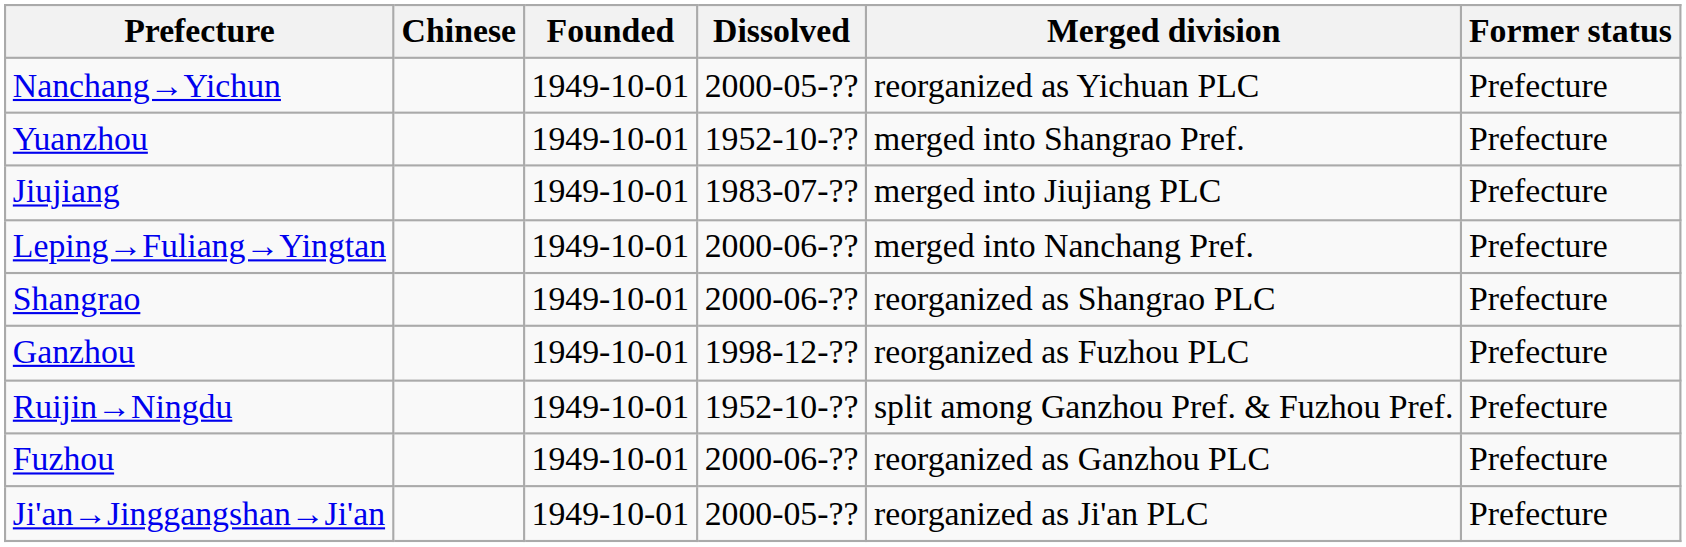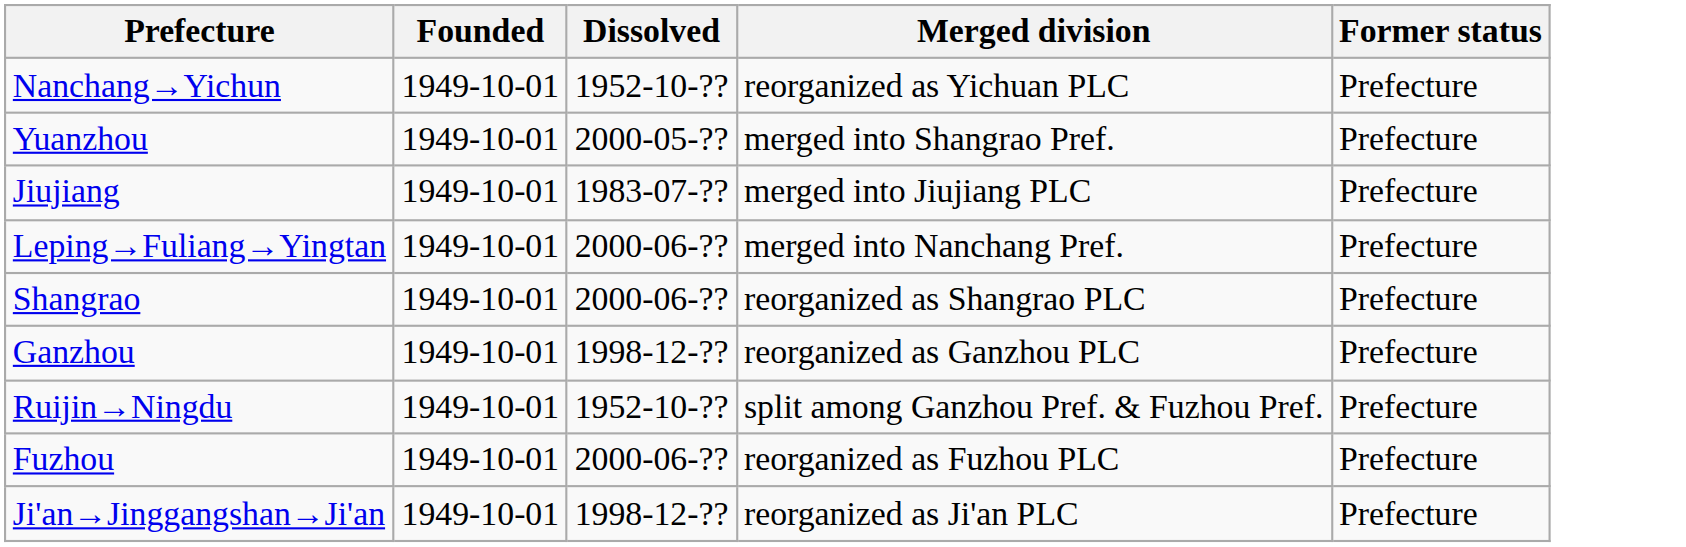 <table class="wikitable sortable">
 <tr>
 <th>Prefecture</th>
-<th>Chinese</th>
 <th>Founded</th>
 <th>Dissolved</th>
 <th>Merged division</th>
 <th>Former status</th>
 </tr>
 <tr>
 <td><a href='#'>Nanchang→Yichun</a></td>
-<td><span></span></td>
 <td>1949-10-01</td>
-<td>2000-05-??</td>
+<td>1952-10-??</td>
 <td>reorganized as Yichuan PLC</td>
 <td>Prefecture</td>
 </tr>
 <tr>
 <td><a href='#'>Yuanzhou</a></td>
-<td><span></span></td>
 <td>1949-10-01</td>
-<td>1952-10-??</td>
+<td>2000-05-??</td>
 <td>merged into Shangrao Pref.</td>
 <td>Prefecture</td>
 </tr>
 <tr>
 <td><a href='#'>Jiujiang</a></td>
-<td><span></span></td>
 <td>1949-10-01</td>
 <td>1983-07-??</td>
 <td>merged into Jiujiang PLC</td>
 <td>Prefecture</td>
 </tr>
 <tr>
 <td><a href='#'>Leping→Fuliang→Yingtan</a></td>
-<td><span></span></td>
 <td>1949-10-01</td>
 <td>2000-06-??</td>
 <td>merged into Nanchang Pref.</td>
 <td>Prefecture</td>
 </tr>
 <tr>
 <td><a href='#'>Shangrao</a></td>
-<td><span></span></td>
 <td>1949-10-01</td>
 <td>2000-06-??</td>
 <td>reorganized as Shangrao PLC</td>
 <td>Prefecture</td>
 </tr>
 <tr>
 <td><a href='#'>Ganzhou</a></td>
-<td><span></span></td>
 <td>1949-10-01</td>
 <td>1998-12-??</td>
-<td>reorganized as Fuzhou PLC</td>
+<td>reorganized as Ganzhou PLC</td>
 <td>Prefecture</td>
 </tr>
 <tr>
 <td><a href='#'>Ruijin→Ningdu</a></td>
-<td><span></span></td>
 <td>1949-10-01</td>
 <td>1952-10-??</td>
 <td>split among Ganzhou Pref. & Fuzhou Pref.</td>
 <td>Prefecture</td>
 </tr>
 <tr>
 <td><a href='#'>Fuzhou</a></td>
-<td><span></span></td>
 <td>1949-10-01</td>
 <td>2000-06-??</td>
-<td>reorganized as Ganzhou PLC</td>
+<td>reorganized as Fuzhou PLC</td>
 <td>Prefecture</td>
 </tr>
 <tr>
 <td><a href='#'>Ji'an→Jinggangshan→Ji'an</a></td>
-<td><span></span></td>
 <td>1949-10-01</td>
-<td>2000-05-??</td>
+<td>1998-12-??</td>
 <td>reorganized as Ji'an PLC</td>
 <td>Prefecture</td>
 </tr>
 </table>
